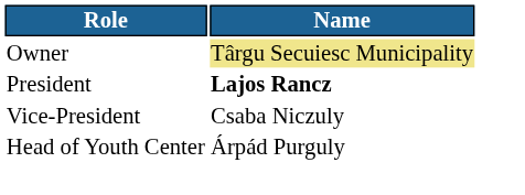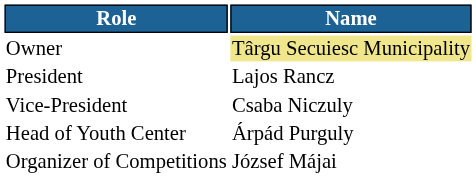 <table class="toccolours">
 <tr>
 <th style="background:#1c6294;color:#FFFFFF;border:1px solid #000000">Role</th>
 <th style="background:#1c6294;color:#FFFFFF;border:1px solid #000000">Name</th>
 </tr>
 <tr>
 <td>Owner</td>
 <td style="background: khaki;"> Târgu Secuiesc Municipality</td>
 </tr>
 <tr>
 <td>President</td>
-<td><strong> Lajos Rancz</strong></td>
+<td> Lajos Rancz</td>
 </tr>
 <tr>
 <td>Vice-President</td>
 <td> Csaba Niczuly</td>
 </tr>
 <tr>
 <td>Head of Youth Center</td>
 <td> Árpád Purguly</td>
 </tr>
+<tr>
+<td>Organizer of Competitions</td>
+<td> József Májai</td>
+</tr>
 </table>
